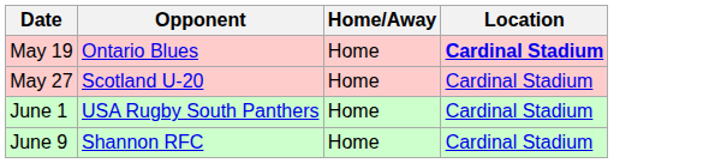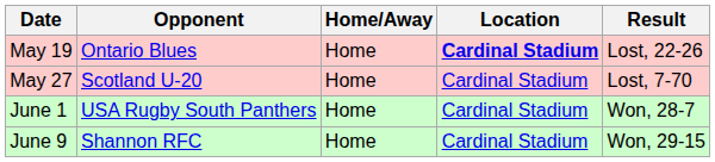 <table class="wikitable">
 <tr>
 <th>Date</th>
 <th>Opponent</th>
 <th>Home/Away</th>
 <th>Location</th>
+<th>Result</th>
 </tr>
 <tr bgcolor="#FFCCCC">
 <td>May 19</td>
 <td><a href='#'>Ontario Blues</a></td>
 <td>Home</td>
 <td><strong><a href='#'>Cardinal Stadium</a></strong></td>
+<td>Lost, 22-26</td>
 </tr>
 <tr bgcolor="#FFCCCC">
 <td>May 27</td>
 <td><a href='#'>Scotland U-20</a></td>
 <td>Home</td>
 <td><a href='#'>Cardinal Stadium</a></td>
+<td>Lost, 7-70</td>
 </tr>
 <tr bgcolor="#CCFFCC">
 <td>June 1</td>
 <td><a href='#'>USA Rugby South Panthers</a></td>
 <td>Home</td>
 <td><a href='#'>Cardinal Stadium</a></td>
+<td>Won, 28-7</td>
 </tr>
 <tr bgcolor="#CCFFCC">
 <td>June 9</td>
 <td><a href='#'>Shannon RFC</a></td>
 <td>Home</td>
 <td><a href='#'>Cardinal Stadium</a></td>
+<td>Won, 29-15</td>
 </tr>
 </table>
